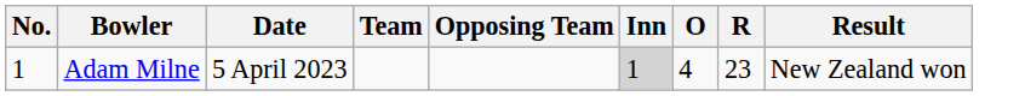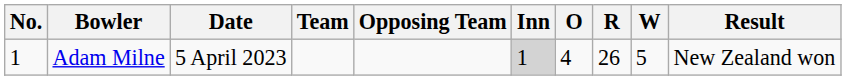 <table class="wikitable sortable">
 <tr>
 <th>No.</th>
 <th>Bowler</th>
 <th>Date</th>
 <th>Team</th>
 <th>Opposing Team</th>
 <th scope="col" style="width:20px;">Inn</th>
 <th scope="col" style="width:20px;">O</th>
 <th scope="col" style="width:20px;">R</th>
+<th scope="col" style="width:20px;">W</th>
 <th>Result</th>
 </tr>
 <tr>
 <td>1</td>
 <td><a href='#'>Adam Milne</a></td>
 <td>5 April 2023</td>
 <td></td>
 <td></td>
 <td style="background: lightgrey;">1</td>
 <td>4</td>
-<td>23</td>
+<td>26</td>
+<td>5</td>
 <td>New Zealand won</td>
 </tr>
 </table>
